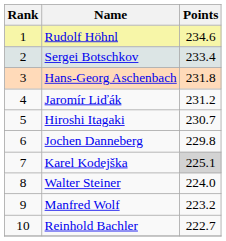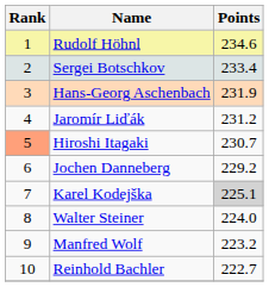 <table class="wikitable sortable">
 <tr>
 <th align=Center>Rank</th>
 <th>Name</th>
 <th>Points</th>
 </tr>
 <tr style="background:#F7F6A8">
 <td align=center>1</td>
 <td> <a href='#'>Rudolf Höhnl</a></td>
 <td align=center>234.6</td>
 </tr>
 <tr style="background: #DCE5E5;">
 <td align=center>2</td>
 <td> <a href='#'>Sergei Botschkov</a></td>
 <td align=center>233.4</td>
 </tr>
 <tr style="background: #FFDAB9;">
 <td align=center>3</td>
 <td> <a href='#'>Hans-Georg Aschenbach</a></td>
-<td align=center>231.8</td>
+<td align=center>231.9</td>
 </tr>
 <tr>
 <td align=center>4</td>
 <td> <a href='#'>Jaromír Liďák</a></td>
 <td align=center>231.2</td>
 </tr>
 <tr>
-<td align=center>5</td>
+<td align=center style="background: lightsalmon;">5</td>
 <td> <a href='#'>Hiroshi Itagaki</a></td>
 <td align=center>230.7</td>
 </tr>
 <tr>
 <td align=center>6</td>
 <td> <a href='#'>Jochen Danneberg</a></td>
-<td align=center>229.8</td>
+<td align=center>229.2</td>
 </tr>
 <tr>
 <td align=center>7</td>
 <td> <a href='#'>Karel Kodejška</a></td>
 <td align=center style="background: lightgrey;">225.1</td>
 </tr>
 <tr>
 <td align=center>8</td>
 <td> <a href='#'>Walter Steiner</a></td>
 <td align=center>224.0</td>
 </tr>
 <tr>
 <td align=center>9</td>
 <td> <a href='#'>Manfred Wolf</a></td>
 <td align=center>223.2</td>
 </tr>
 <tr>
 <td align=center>10</td>
 <td> <a href='#'>Reinhold Bachler</a></td>
 <td align=center>222.7</td>
 </tr>
 <tr>
 </tr>
 </table>
